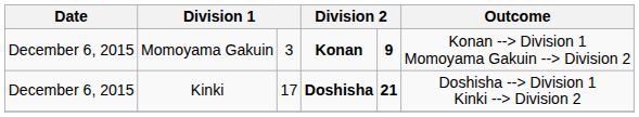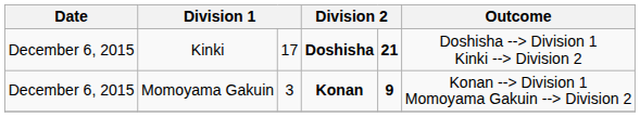 <table class="wikitable" style="text-align:center;">
 <tr>
 <th>Date</th>
 <th colspan="2">Division 1</th>
 <th colspan="2">Division 2</th>
 <th>Outcome</th>
+</tr>
+<tr>
+<td>December 6, 2015</td>
+<td>Kinki</td>
+<td>17</td>
+<td><strong>Doshisha</strong></td>
+<td><strong>21</strong></td>
+<td>Doshisha --> Division 1 <br> Kinki --> Division 2</td>
 </tr>
 <tr>
 <td>December 6, 2015</td>
 <td>Momoyama Gakuin</td>
 <td>3</td>
 <td><strong>Konan</strong></td>
 <td><strong>9</strong></td>
 <td>Konan --> Division 1 <br>Momoyama Gakuin --> Division 2</td>
 </tr>
 <tr>
-<td>December 6, 2015</td>
-<td>Kinki</td>
-<td>17</td>
-<td><strong>Doshisha</strong></td>
-<td><strong>21</strong></td>
-<td>Doshisha --> Division 1 <br> Kinki --> Division 2</td>
-</tr>
-<tr>
 </tr>
 </table>
